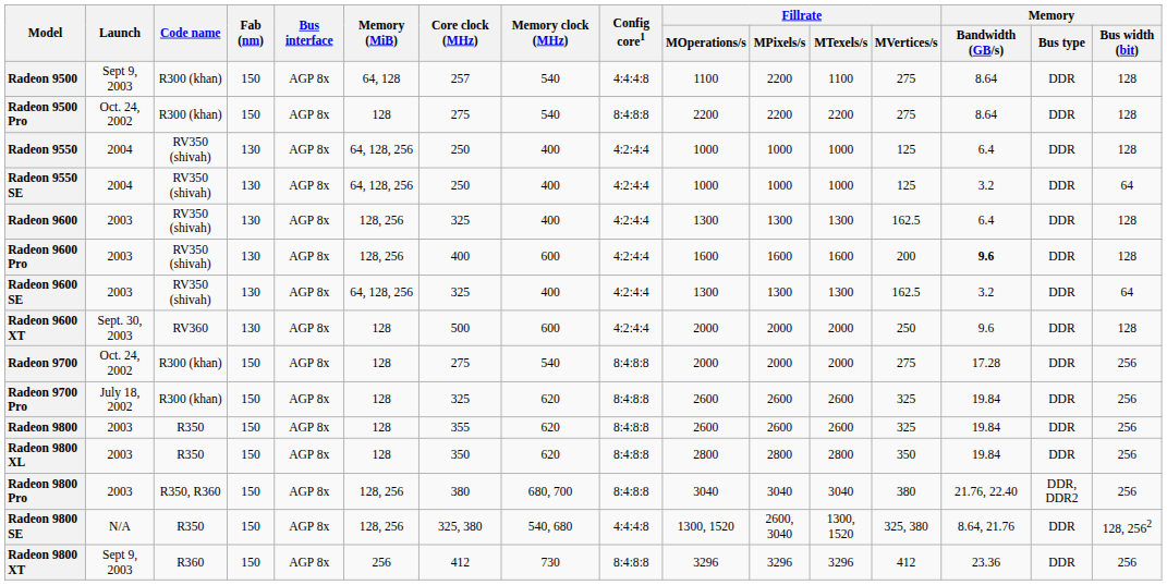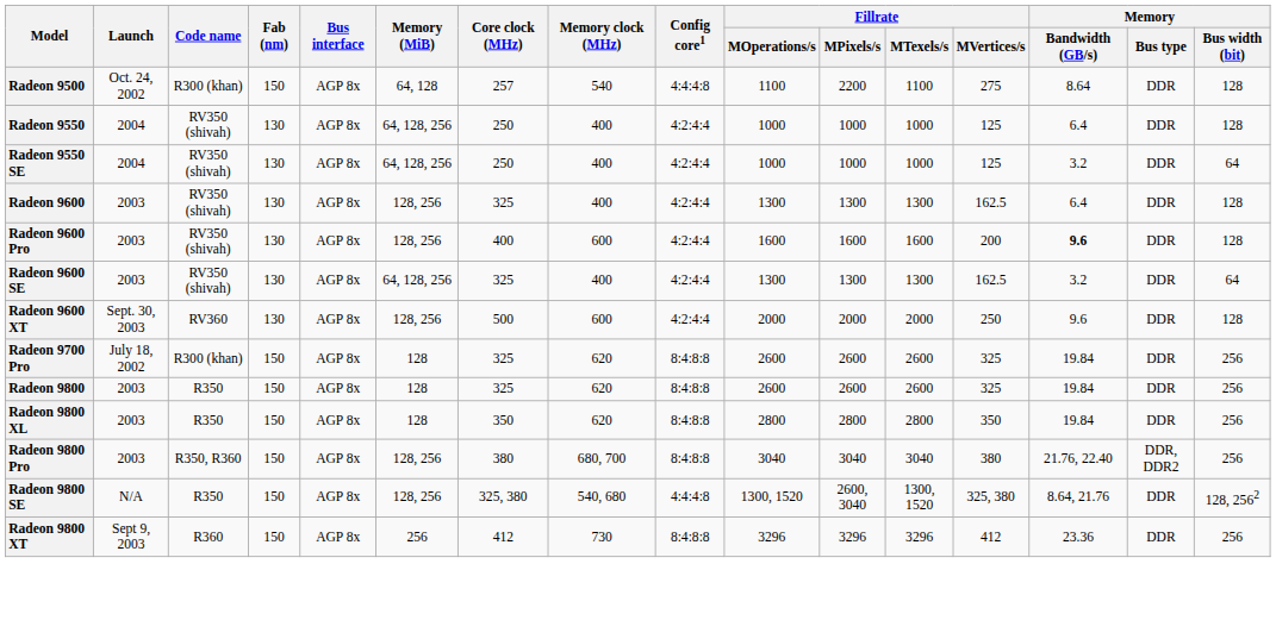 <table class="wikitable" style="font-size: 85%; text-align: center">
 <tr>
 <th rowspan=2>Model</th>
 <th rowspan=2>Launch</th>
 <th rowspan=2><a href='#'>Code name</a></th>
 <th rowspan=2>Fab (<a href='#'>nm</a>)</th>
 <th rowspan=2><a href='#'>Bus</a> <a href='#'>interface</a></th>
 <th rowspan=2>Memory (<a href='#'>MiB</a>)</th>
 <th rowspan=2>Core clock (<a href='#'>MHz</a>)</th>
 <th rowspan=2>Memory clock (<a href='#'>MHz</a>)</th>
 <th rowspan=2>Config core<sup>1</sup></th>
 <th colspan=4><a href='#'>Fillrate</a></th>
 <th colspan=3>Memory</th>
 </tr>
 <tr>
 <th>MOperations/s</th>
 <th>MPixels/s</th>
 <th>MTexels/s</th>
 <th>MVertices/s</th>
 <th>Bandwidth (<a href='#'>GB</a>/s)</th>
 <th>Bus type</th>
 <th>Bus width (<a href='#'>bit</a>)</th>
 </tr>
 <tr>
 <th style="text-align:left">Radeon 9500</th>
-<td>Sept 9, 2003</td>
+<td>Oct. 24, 2002</td>
 <td>R300 (khan)</td>
 <td>150</td>
 <td>AGP 8x</td>
 <td>64, 128</td>
 <td>257</td>
 <td>540</td>
 <td>4:4:4:8</td>
 <td>1100</td>
 <td>2200</td>
 <td>1100</td>
-<td>275</td>
-<td>8.64</td>
-<td>DDR</td>
-<td>128</td>
-</tr>
-<tr>
-<th style="text-align:left">Radeon 9500 Pro</th>
-<td>Oct. 24, 2002</td>
-<td>R300 (khan)</td>
-<td>150</td>
-<td>AGP 8x</td>
-<td>128</td>
-<td>275</td>
-<td>540</td>
-<td>8:4:8:8</td>
-<td>2200</td>
-<td>2200</td>
-<td>2200</td>
 <td>275</td>
 <td>8.64</td>
 <td>DDR</td>
 <td>128</td>
 </tr>
 <tr>
 <th style="text-align:left">Radeon 9550</th>
 <td>2004</td>
 <td>RV350 (shivah)</td>
 <td>130</td>
 <td>AGP 8x</td>
 <td>64, 128, 256</td>
 <td>250</td>
 <td>400</td>
 <td>4:2:4:4</td>
 <td>1000</td>
 <td>1000</td>
 <td>1000</td>
 <td>125</td>
 <td>6.4</td>
 <td>DDR</td>
 <td>128</td>
 </tr>
 <tr>
 <th style="text-align:left">Radeon 9550 SE</th>
 <td>2004</td>
 <td>RV350 (shivah)</td>
 <td>130</td>
 <td>AGP 8x</td>
 <td>64, 128, 256</td>
 <td>250</td>
 <td>400</td>
 <td>4:2:4:4</td>
 <td>1000</td>
 <td>1000</td>
 <td>1000</td>
 <td>125</td>
 <td>3.2</td>
 <td>DDR</td>
 <td>64</td>
 </tr>
 <tr>
 <th style="text-align:left">Radeon 9600</th>
 <td>2003</td>
 <td>RV350 (shivah)</td>
 <td>130</td>
 <td>AGP 8x</td>
 <td>128, 256</td>
 <td>325</td>
 <td>400</td>
 <td>4:2:4:4</td>
 <td>1300</td>
 <td>1300</td>
 <td>1300</td>
 <td>162.5</td>
 <td>6.4</td>
 <td>DDR</td>
 <td>128</td>
 </tr>
 <tr>
 <th style="text-align:left">Radeon 9600 Pro</th>
 <td>2003</td>
 <td>RV350 (shivah)</td>
 <td>130</td>
 <td>AGP 8x</td>
 <td>128, 256</td>
 <td>400</td>
 <td>600</td>
 <td>4:2:4:4</td>
 <td>1600</td>
 <td>1600</td>
 <td>1600</td>
 <td>200</td>
 <td><strong>9.6</strong></td>
 <td>DDR</td>
 <td>128</td>
 </tr>
 <tr>
 <th style="text-align:left">Radeon 9600 SE</th>
 <td>2003</td>
 <td>RV350 (shivah)</td>
 <td>130</td>
 <td>AGP 8x</td>
 <td>64, 128, 256</td>
 <td>325</td>
 <td>400</td>
 <td>4:2:4:4</td>
 <td>1300</td>
 <td>1300</td>
 <td>1300</td>
 <td>162.5</td>
 <td>3.2</td>
 <td>DDR</td>
 <td>64</td>
 </tr>
 <tr>
 <th style="text-align:left">Radeon 9600 XT</th>
 <td>Sept. 30, 2003</td>
 <td>RV360</td>
 <td>130</td>
 <td>AGP 8x</td>
-<td>128</td>
+<td>128, 256</td>
 <td>500</td>
 <td>600</td>
 <td>4:2:4:4</td>
 <td>2000</td>
 <td>2000</td>
 <td>2000</td>
 <td>250</td>
 <td>9.6</td>
 <td>DDR</td>
 <td>128</td>
-</tr>
-<tr>
-<th style="text-align:left">Radeon 9700</th>
-<td>Oct. 24, 2002</td>
-<td>R300 (khan)</td>
-<td>150</td>
-<td>AGP 8x</td>
-<td>128</td>
-<td>275</td>
-<td>540</td>
-<td>8:4:8:8</td>
-<td>2000</td>
-<td>2000</td>
-<td>2000</td>
-<td>275</td>
-<td>17.28</td>
-<td>DDR</td>
-<td>256</td>
 </tr>
 <tr>
 <th style="text-align:left">Radeon 9700 Pro</th>
 <td>July 18, 2002</td>
 <td>R300 (khan)</td>
 <td>150</td>
 <td>AGP 8x</td>
 <td>128</td>
 <td>325</td>
 <td>620</td>
 <td>8:4:8:8</td>
 <td>2600</td>
 <td>2600</td>
 <td>2600</td>
 <td>325</td>
 <td>19.84</td>
 <td>DDR</td>
 <td>256</td>
 </tr>
 <tr>
 <th style="text-align:left">Radeon 9800</th>
 <td>2003</td>
 <td>R350</td>
 <td>150</td>
 <td>AGP 8x</td>
 <td>128</td>
-<td>355</td>
+<td>325</td>
 <td>620</td>
 <td>8:4:8:8</td>
 <td>2600</td>
 <td>2600</td>
 <td>2600</td>
 <td>325</td>
 <td>19.84</td>
 <td>DDR</td>
 <td>256</td>
 </tr>
 <tr>
 <th style="text-align:left">Radeon 9800 XL</th>
 <td>2003</td>
 <td>R350</td>
 <td>150</td>
 <td>AGP 8x</td>
 <td>128</td>
 <td>350</td>
 <td>620</td>
 <td>8:4:8:8</td>
 <td>2800</td>
 <td>2800</td>
 <td>2800</td>
 <td>350</td>
 <td>19.84</td>
 <td>DDR</td>
 <td>256</td>
 </tr>
 <tr>
 <th style="text-align:left">Radeon 9800 Pro</th>
 <td>2003</td>
 <td>R350, R360</td>
 <td>150</td>
 <td>AGP 8x</td>
 <td>128, 256</td>
 <td>380</td>
 <td>680, 700</td>
 <td>8:4:8:8</td>
 <td>3040</td>
 <td>3040</td>
 <td>3040</td>
 <td>380</td>
 <td>21.76, 22.40</td>
 <td>DDR, DDR2</td>
 <td>256</td>
 </tr>
 <tr>
 <th style="text-align:left">Radeon 9800 SE</th>
 <td>N/A</td>
 <td>R350</td>
 <td>150</td>
 <td>AGP 8x</td>
 <td>128, 256</td>
 <td>325, 380</td>
 <td>540, 680</td>
 <td>4:4:4:8</td>
 <td>1300, 1520</td>
 <td>2600, 3040</td>
 <td>1300, 1520</td>
 <td>325, 380</td>
 <td>8.64, 21.76</td>
 <td>DDR</td>
 <td>128, 256<sup>2</sup></td>
 </tr>
 <tr>
 <th style="text-align:left">Radeon 9800 XT</th>
 <td>Sept 9, 2003</td>
 <td>R360</td>
 <td>150</td>
 <td>AGP 8x</td>
 <td>256</td>
 <td>412</td>
 <td>730</td>
 <td>8:4:8:8</td>
 <td>3296</td>
 <td>3296</td>
 <td>3296</td>
 <td>412</td>
 <td>23.36</td>
 <td>DDR</td>
 <td>256</td>
 </tr>
 </table>
